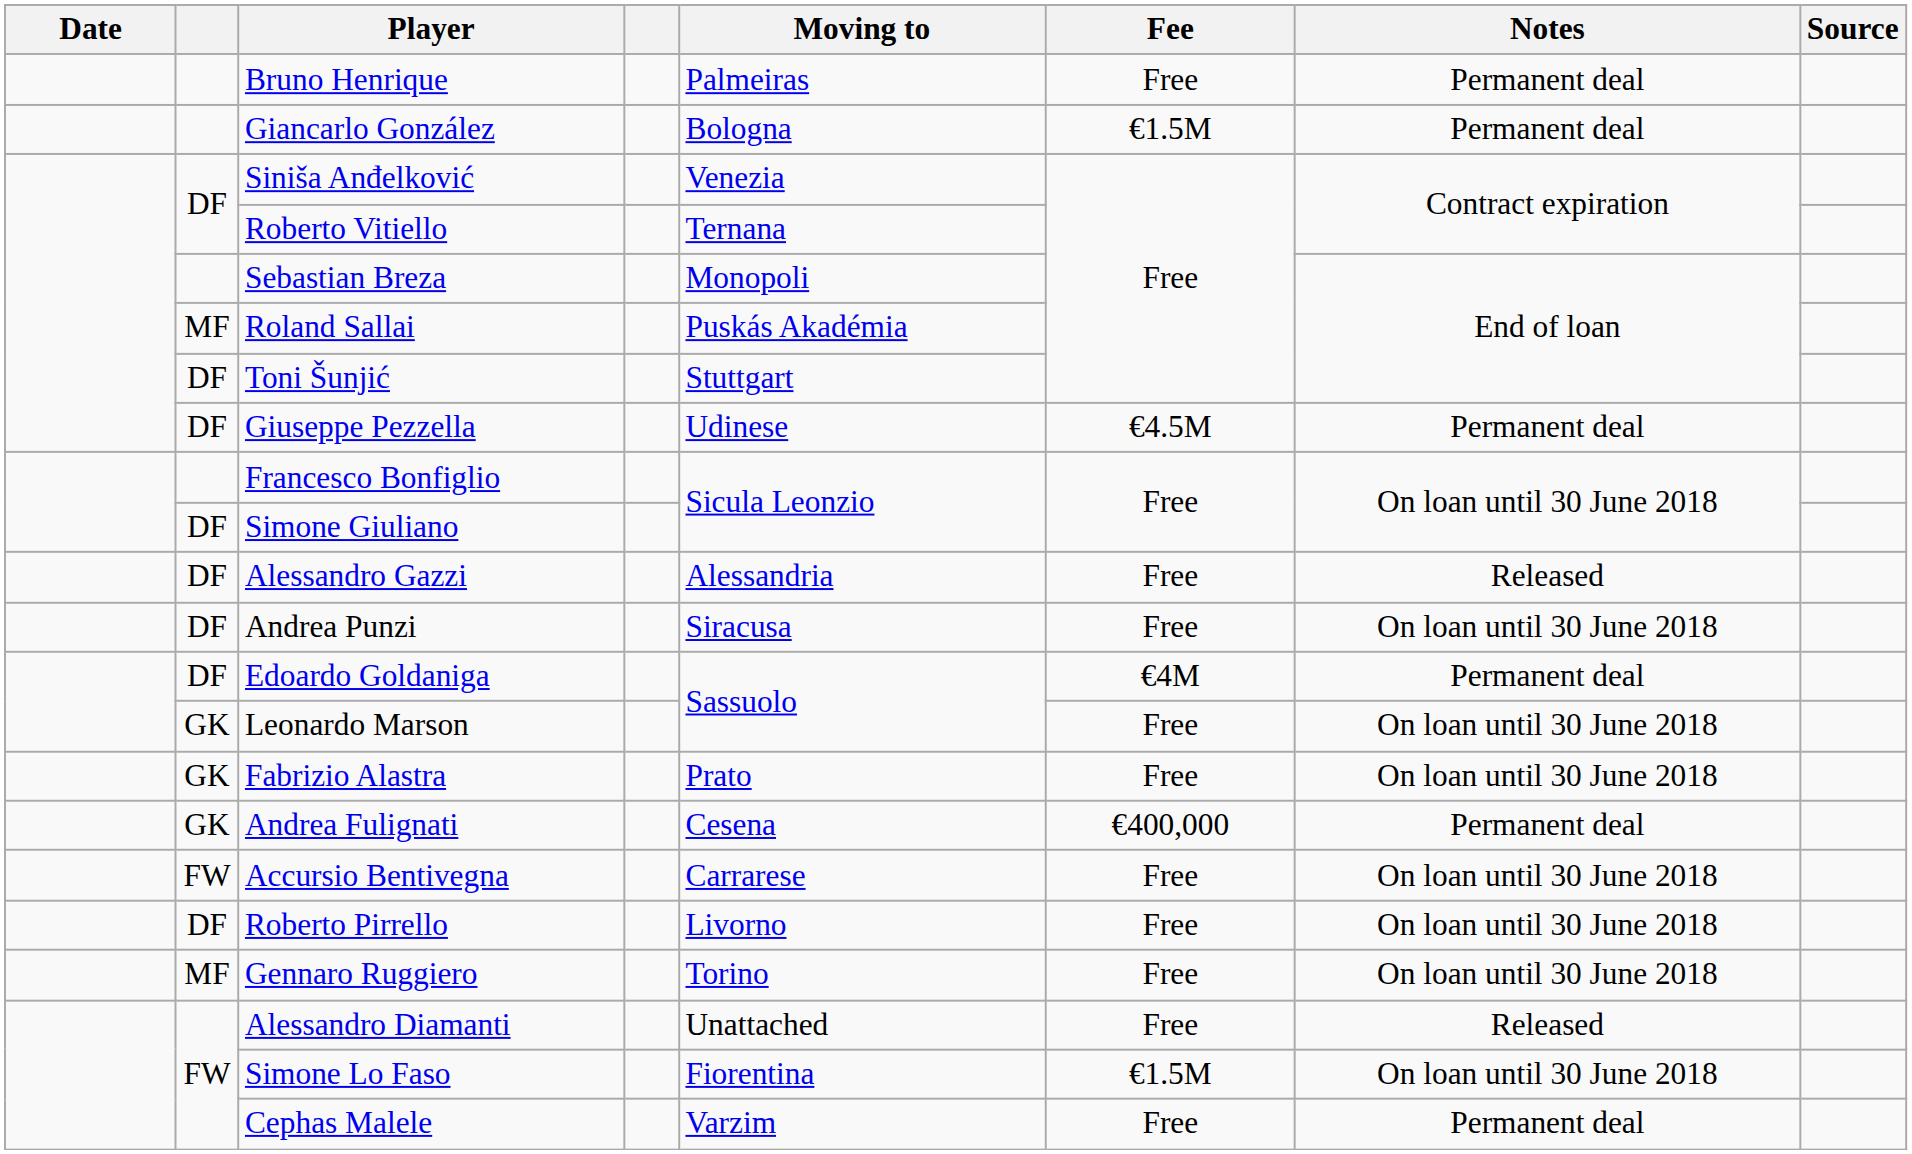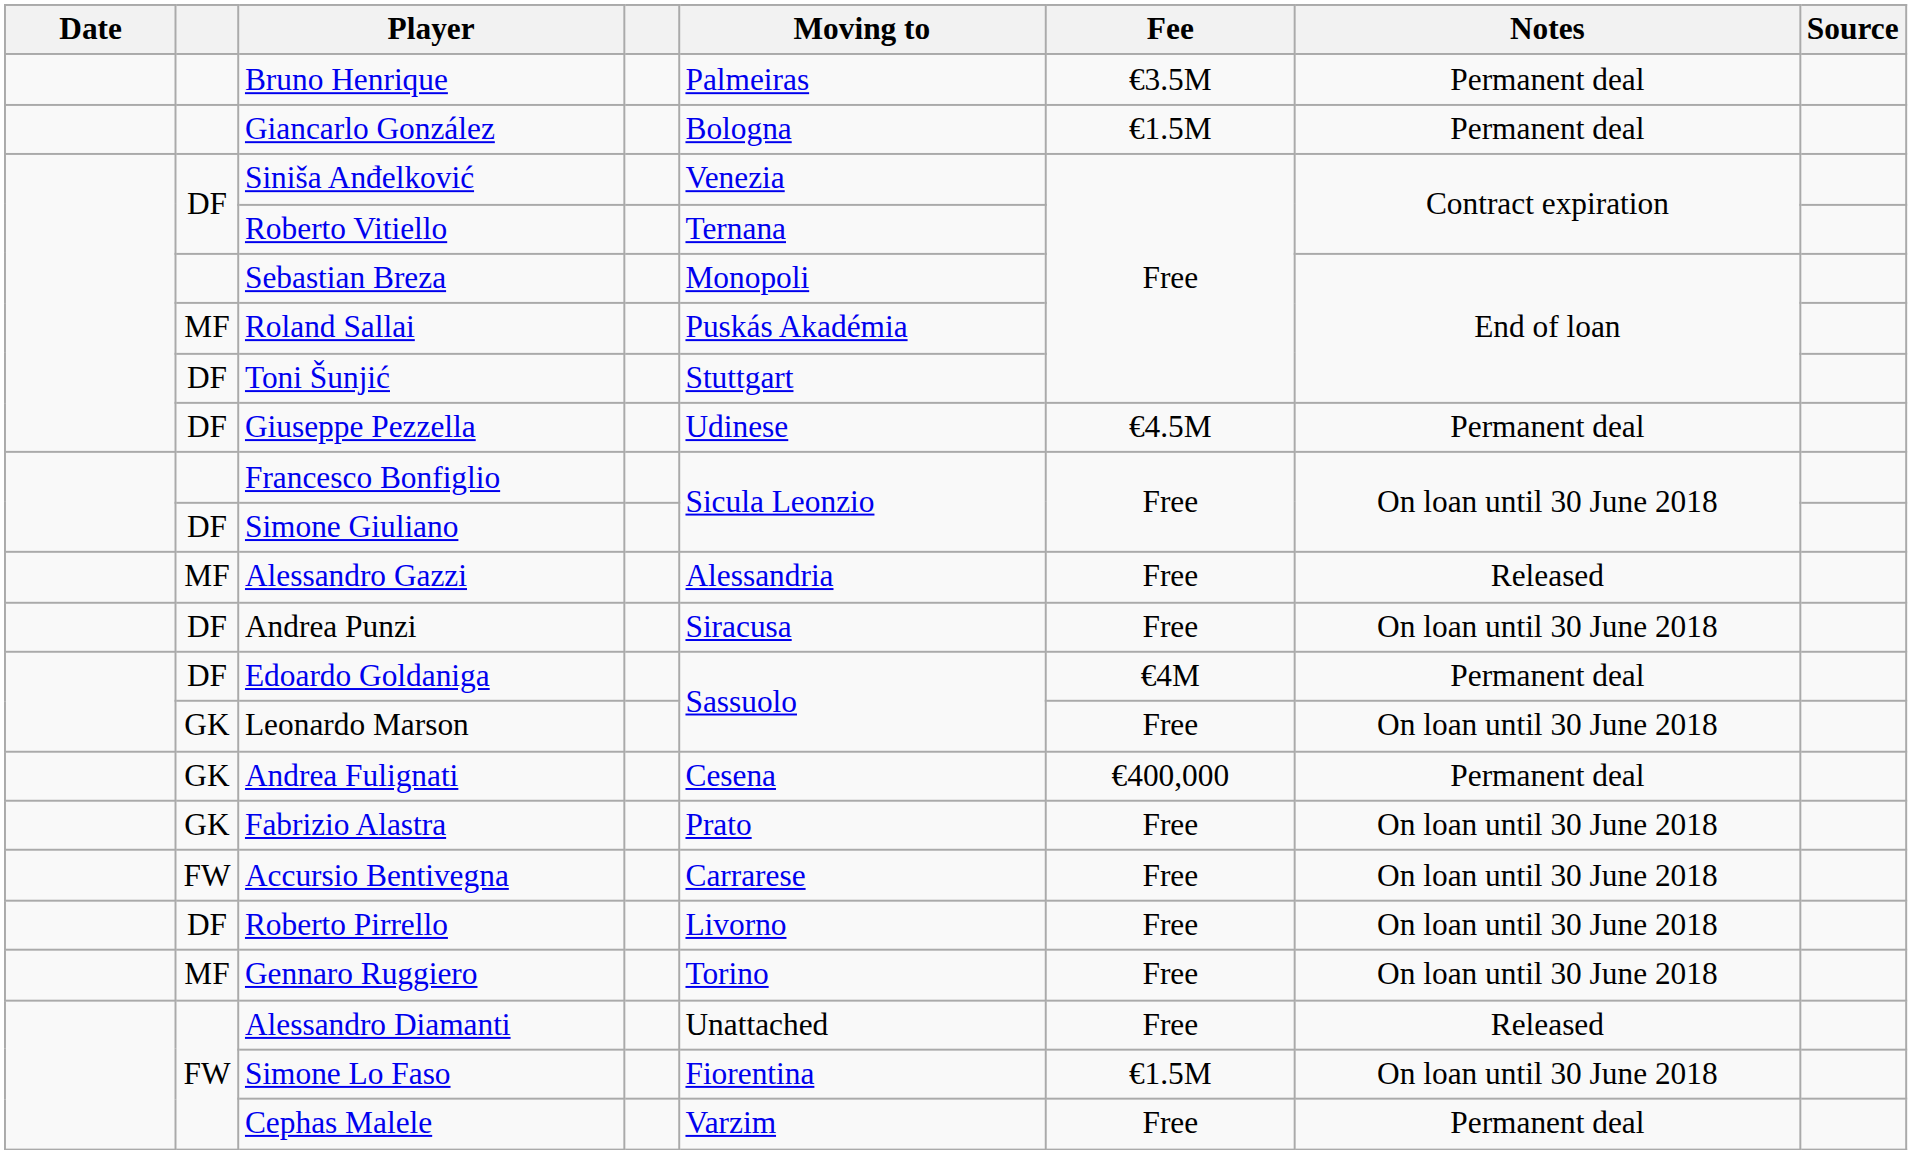 <table class="wikitable sortable">
 <tr>
 <th style="width:80px;">Date</th>
 <th style="width:20px;"></th>
 <th style="width:190px;">Player</th>
 <th style="width:20px;"></th>
 <th style="width:180px;">Moving to</th>
 <th style="width:120px;" class="unsortable">Fee</th>
 <th style="width:250px;" class="unsortable">Notes</th>
 <th style="width:20px;">Source</th>
 </tr>
 <tr>
 <td></td>
 <td align=center></td>
 <td> <a href='#'>Bruno Henrique</a></td>
 <td align="center"></td>
 <td> <a href='#'>Palmeiras</a></td>
-<td align=center>Free</td>
+<td align=center>€3.5M</td>
 <td align=center>Permanent deal</td>
 <td></td>
 </tr>
 <tr>
 <td></td>
 <td align=center></td>
 <td> <a href='#'>Giancarlo González</a></td>
 <td align=center></td>
 <td> <a href='#'>Bologna</a></td>
 <td align=center>€1.5M</td>
 <td align=center>Permanent deal</td>
 <td></td>
 </tr>
 <tr>
 <td rowspan="6"></td>
 <td rowspan="2" align=center>DF</td>
 <td> <a href='#'>Siniša Anđelković</a></td>
 <td align="center"></td>
 <td> <a href='#'>Venezia</a></td>
 <td rowspan="5" align=center>Free</td>
 <td rowspan="2" align=center>Contract expiration</td>
 <td></td>
 </tr>
 <tr>
 <td> <a href='#'>Roberto Vitiello</a></td>
 <td align=center></td>
 <td> <a href='#'>Ternana</a></td>
 <td></td>
 </tr>
 <tr>
 <td align=center></td>
 <td> <a href='#'>Sebastian Breza</a></td>
 <td align="center"></td>
 <td> <a href='#'>Monopoli</a></td>
 <td rowspan="3" align=center>End of loan</td>
 <td></td>
 </tr>
 <tr>
 <td align=center>MF</td>
 <td> <a href='#'>Roland Sallai</a></td>
 <td align="center"></td>
 <td> <a href='#'>Puskás Akadémia</a></td>
 <td></td>
 </tr>
 <tr>
 <td align=center>DF</td>
 <td> <a href='#'>Toni Šunjić</a></td>
 <td align="center"></td>
 <td> <a href='#'>Stuttgart</a></td>
 <td></td>
 </tr>
 <tr>
 <td align=center>DF</td>
 <td> <a href='#'>Giuseppe Pezzella</a></td>
 <td align="center"></td>
 <td> <a href='#'>Udinese</a></td>
 <td align=center>€4.5M</td>
 <td align=center>Permanent deal</td>
 <td></td>
 </tr>
 <tr>
 <td rowspan="2"></td>
 <td align="center"></td>
 <td> <a href='#'>Francesco Bonfiglio</a></td>
 <td align="center"></td>
 <td rowspan="2"> <a href='#'>Sicula Leonzio</a></td>
 <td rowspan="2" align=center>Free</td>
 <td rowspan="2" align=center>On loan until 30 June 2018</td>
 <td></td>
 </tr>
 <tr>
 <td align="center">DF</td>
 <td> <a href='#'>Simone Giuliano</a></td>
 <td align="center"></td>
 <td></td>
 </tr>
 <tr>
 <td></td>
-<td align="center">DF</td>
+<td align=center>MF</td>
 <td> <a href='#'>Alessandro Gazzi</a></td>
 <td align="center"></td>
 <td> <a href='#'>Alessandria</a></td>
 <td align=center>Free</td>
 <td align=center>Released</td>
 <td></td>
 </tr>
 <tr>
 <td></td>
 <td align=center>DF</td>
 <td> Andrea Punzi</td>
 <td align="center"></td>
 <td> <a href='#'>Siracusa</a></td>
 <td align=center>Free</td>
 <td align=center>On loan until 30 June 2018</td>
 <td></td>
 </tr>
 <tr>
 <td rowspan="2"></td>
 <td align="center">DF</td>
 <td> <a href='#'>Edoardo Goldaniga</a></td>
 <td align="center"></td>
 <td rowspan="2"> <a href='#'>Sassuolo</a></td>
 <td align=center>€4M</td>
 <td align=center>Permanent deal</td>
 <td></td>
 </tr>
 <tr>
 <td align="center">GK</td>
 <td> Leonardo Marson</td>
 <td align="center"></td>
 <td align=center>Free</td>
 <td align=center>On loan until 30 June 2018</td>
 <td></td>
 </tr>
 <tr>
 <td></td>
 <td align="center">GK</td>
+<td> <a href='#'>Andrea Fulignati</a></td>
+<td align="center"></td>
+<td> <a href='#'>Cesena</a></td>
+<td align=center>€400,000</td>
+<td align=center>Permanent deal</td>
+<td></td>
+</tr>
+<tr>
+<td></td>
+<td align="center">GK</td>
 <td> <a href='#'>Fabrizio Alastra</a></td>
 <td align="center"></td>
 <td> <a href='#'>Prato</a></td>
 <td align=center>Free</td>
 <td align=center>On loan until 30 June 2018</td>
-<td></td>
-</tr>
-<tr>
-<td></td>
-<td align="center">GK</td>
-<td> <a href='#'>Andrea Fulignati</a></td>
-<td align="center"></td>
-<td> <a href='#'>Cesena</a></td>
-<td align=center>€400,000</td>
-<td align=center>Permanent deal</td>
 <td></td>
 </tr>
 <tr>
 <td></td>
 <td align="center">FW</td>
 <td> <a href='#'>Accursio Bentivegna</a></td>
 <td align="center"></td>
 <td> <a href='#'>Carrarese</a></td>
 <td align=center>Free</td>
 <td align=center>On loan until 30 June 2018</td>
 <td></td>
 </tr>
 <tr>
 <td></td>
 <td align="center">DF</td>
 <td> <a href='#'>Roberto Pirrello</a></td>
 <td align="center"></td>
 <td> <a href='#'>Livorno</a></td>
 <td align=center>Free</td>
 <td align=center>On loan until 30 June 2018</td>
 <td></td>
 </tr>
 <tr>
 <td></td>
 <td align="center">MF</td>
 <td> <a href='#'>Gennaro Ruggiero</a></td>
 <td align="center"></td>
 <td> <a href='#'>Torino</a></td>
 <td align=center>Free</td>
 <td align=center>On loan until 30 June 2018</td>
 <td></td>
 </tr>
 <tr>
 <td rowspan="3"></td>
 <td rowspan="3" align="center">FW</td>
 <td> <a href='#'>Alessandro Diamanti</a></td>
 <td align="center"></td>
 <td>Unattached</td>
 <td align=center>Free</td>
 <td align=center>Released</td>
 <td></td>
 </tr>
 <tr>
 <td> <a href='#'>Simone Lo Faso</a></td>
 <td align="center"></td>
 <td> <a href='#'>Fiorentina</a></td>
 <td align=center>€1.5M</td>
 <td align=center>On loan until 30 June 2018</td>
 <td></td>
 </tr>
 <tr>
 <td> <a href='#'>Cephas Malele</a></td>
 <td align="center"></td>
 <td> <a href='#'>Varzim</a></td>
 <td align=center>Free</td>
 <td align=center>Permanent deal</td>
 <td></td>
 </tr>
 </table>
